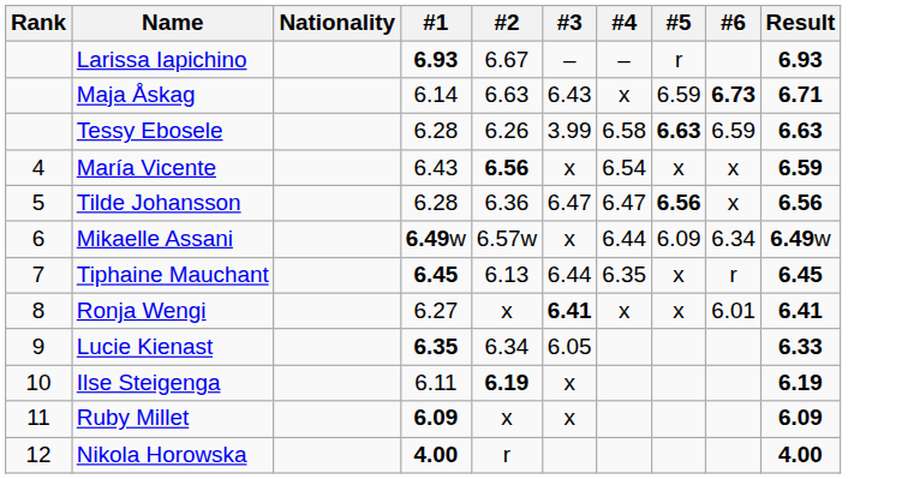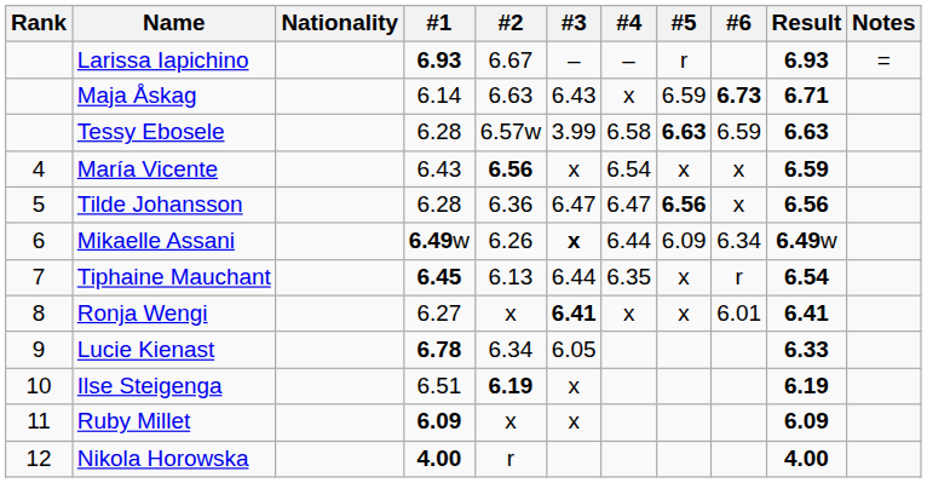 <table class="wikitable sortable" style="text-align:center">
 <tr>
 <th>Rank</th>
 <th>Name</th>
 <th>Nationality</th>
 <th>#1</th>
 <th>#2</th>
 <th>#3</th>
 <th>#4</th>
 <th>#5</th>
 <th>#6</th>
 <th>Result</th>
+<th>Notes</th>
 </tr>
 <tr>
 <td></td>
 <td align=left><a href='#'>Larissa Iapichino</a></td>
 <td align=left></td>
 <td><strong>6.93</strong></td>
 <td>6.67</td>
 <td>–</td>
 <td>–</td>
 <td>r</td>
 <td></td>
 <td><strong>6.93</strong></td>
+<td>=</td>
 </tr>
 <tr>
 <td></td>
 <td align=left><a href='#'>Maja Åskag</a></td>
 <td align=left></td>
 <td>6.14</td>
 <td>6.63</td>
 <td>6.43</td>
 <td>x</td>
 <td>6.59</td>
 <td><strong>6.73</strong></td>
 <td><strong>6.71</strong></td>
+<td></td>
 </tr>
 <tr>
 <td></td>
 <td align=left><a href='#'>Tessy Ebosele</a></td>
 <td align=left></td>
 <td>6.28</td>
-<td>6.26</td>
+<td>6.57w</td>
 <td>3.99</td>
 <td>6.58</td>
 <td><strong>6.63</strong></td>
 <td>6.59</td>
 <td><strong>6.63</strong></td>
+<td></td>
 </tr>
 <tr>
 <td>4</td>
 <td align=left><a href='#'>María Vicente</a></td>
 <td align=left></td>
 <td>6.43</td>
 <td><strong>6.56</strong></td>
 <td>x</td>
 <td>6.54</td>
 <td>x</td>
 <td>x</td>
 <td><strong>6.59</strong></td>
+<td></td>
 </tr>
 <tr>
 <td>5</td>
 <td align=left><a href='#'>Tilde Johansson</a></td>
 <td align=left></td>
 <td>6.28</td>
 <td>6.36</td>
 <td>6.47</td>
 <td>6.47</td>
 <td><strong>6.56</strong></td>
 <td>x</td>
 <td><strong>6.56</strong></td>
+<td></td>
 </tr>
 <tr>
 <td>6</td>
 <td align=left><a href='#'>Mikaelle Assani</a></td>
 <td align=left></td>
 <td><strong>6.49</strong>w</td>
-<td>6.57w</td>
-<td>x</td>
+<td>6.26</td>
+<td><strong>x</strong></td>
 <td>6.44</td>
 <td>6.09</td>
 <td>6.34</td>
 <td><strong>6.49</strong>w</td>
+<td></td>
 </tr>
 <tr>
 <td>7</td>
 <td align=left><a href='#'>Tiphaine Mauchant</a></td>
 <td align=left></td>
 <td><strong>6.45</strong></td>
 <td>6.13</td>
 <td>6.44</td>
 <td>6.35</td>
 <td>x</td>
 <td>r</td>
-<td><strong>6.45</strong></td>
+<td><strong>6.54</strong></td>
+<td></td>
 </tr>
 <tr>
 <td>8</td>
 <td align=left><a href='#'>Ronja Wengi</a></td>
 <td align=left></td>
 <td>6.27</td>
 <td>x</td>
 <td><strong>6.41</strong></td>
 <td>x</td>
 <td>x</td>
 <td>6.01</td>
 <td><strong>6.41</strong></td>
+<td></td>
 </tr>
 <tr>
 <td>9</td>
 <td align=left><a href='#'>Lucie Kienast</a></td>
 <td align=left></td>
-<td><strong>6.35</strong></td>
+<td><strong>6.78</strong></td>
 <td>6.34</td>
 <td>6.05</td>
 <td></td>
 <td></td>
 <td></td>
 <td><strong>6.33</strong></td>
+<td></td>
 </tr>
 <tr>
 <td>10</td>
 <td align=left><a href='#'>Ilse Steigenga</a></td>
 <td align=left></td>
-<td>6.11</td>
+<td>6.51</td>
 <td><strong>6.19</strong></td>
 <td>x</td>
 <td></td>
 <td></td>
 <td></td>
 <td><strong>6.19</strong></td>
+<td></td>
 </tr>
 <tr>
 <td>11</td>
 <td align=left><a href='#'>Ruby Millet</a></td>
 <td align=left></td>
 <td><strong>6.09</strong></td>
 <td>x</td>
 <td>x</td>
 <td></td>
 <td></td>
 <td></td>
 <td><strong>6.09</strong></td>
+<td></td>
 </tr>
 <tr>
 <td>12</td>
 <td align=left><a href='#'>Nikola Horowska</a></td>
 <td align=left></td>
 <td><strong>4.00</strong></td>
 <td>r</td>
 <td></td>
 <td></td>
 <td></td>
 <td></td>
 <td><strong>4.00</strong></td>
+<td></td>
 </tr>
 </table>
